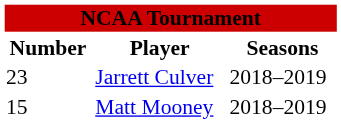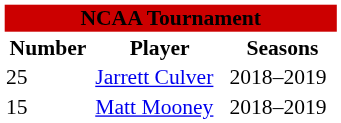 <table width="250" class="toccolours" style="margin-right:1em" |>
 <tr>
 <th colspan="3" style="text-align: center; background:#CC0000"><span><strong>NCAA Tournament</strong></span></th>
 </tr>
 <tr>
 <th>Number</th>
 <th>Player</th>
 <th>Seasons</th>
 </tr>
 <tr>
-<td>23</td>
+<td>25</td>
 <td><a href='#'>Jarrett Culver</a></td>
 <td>2018–2019</td>
 </tr>
 <tr>
 <td>15</td>
 <td><a href='#'>Matt Mooney</a></td>
 <td>2018–2019<br></td>
 </tr>
 </table>
